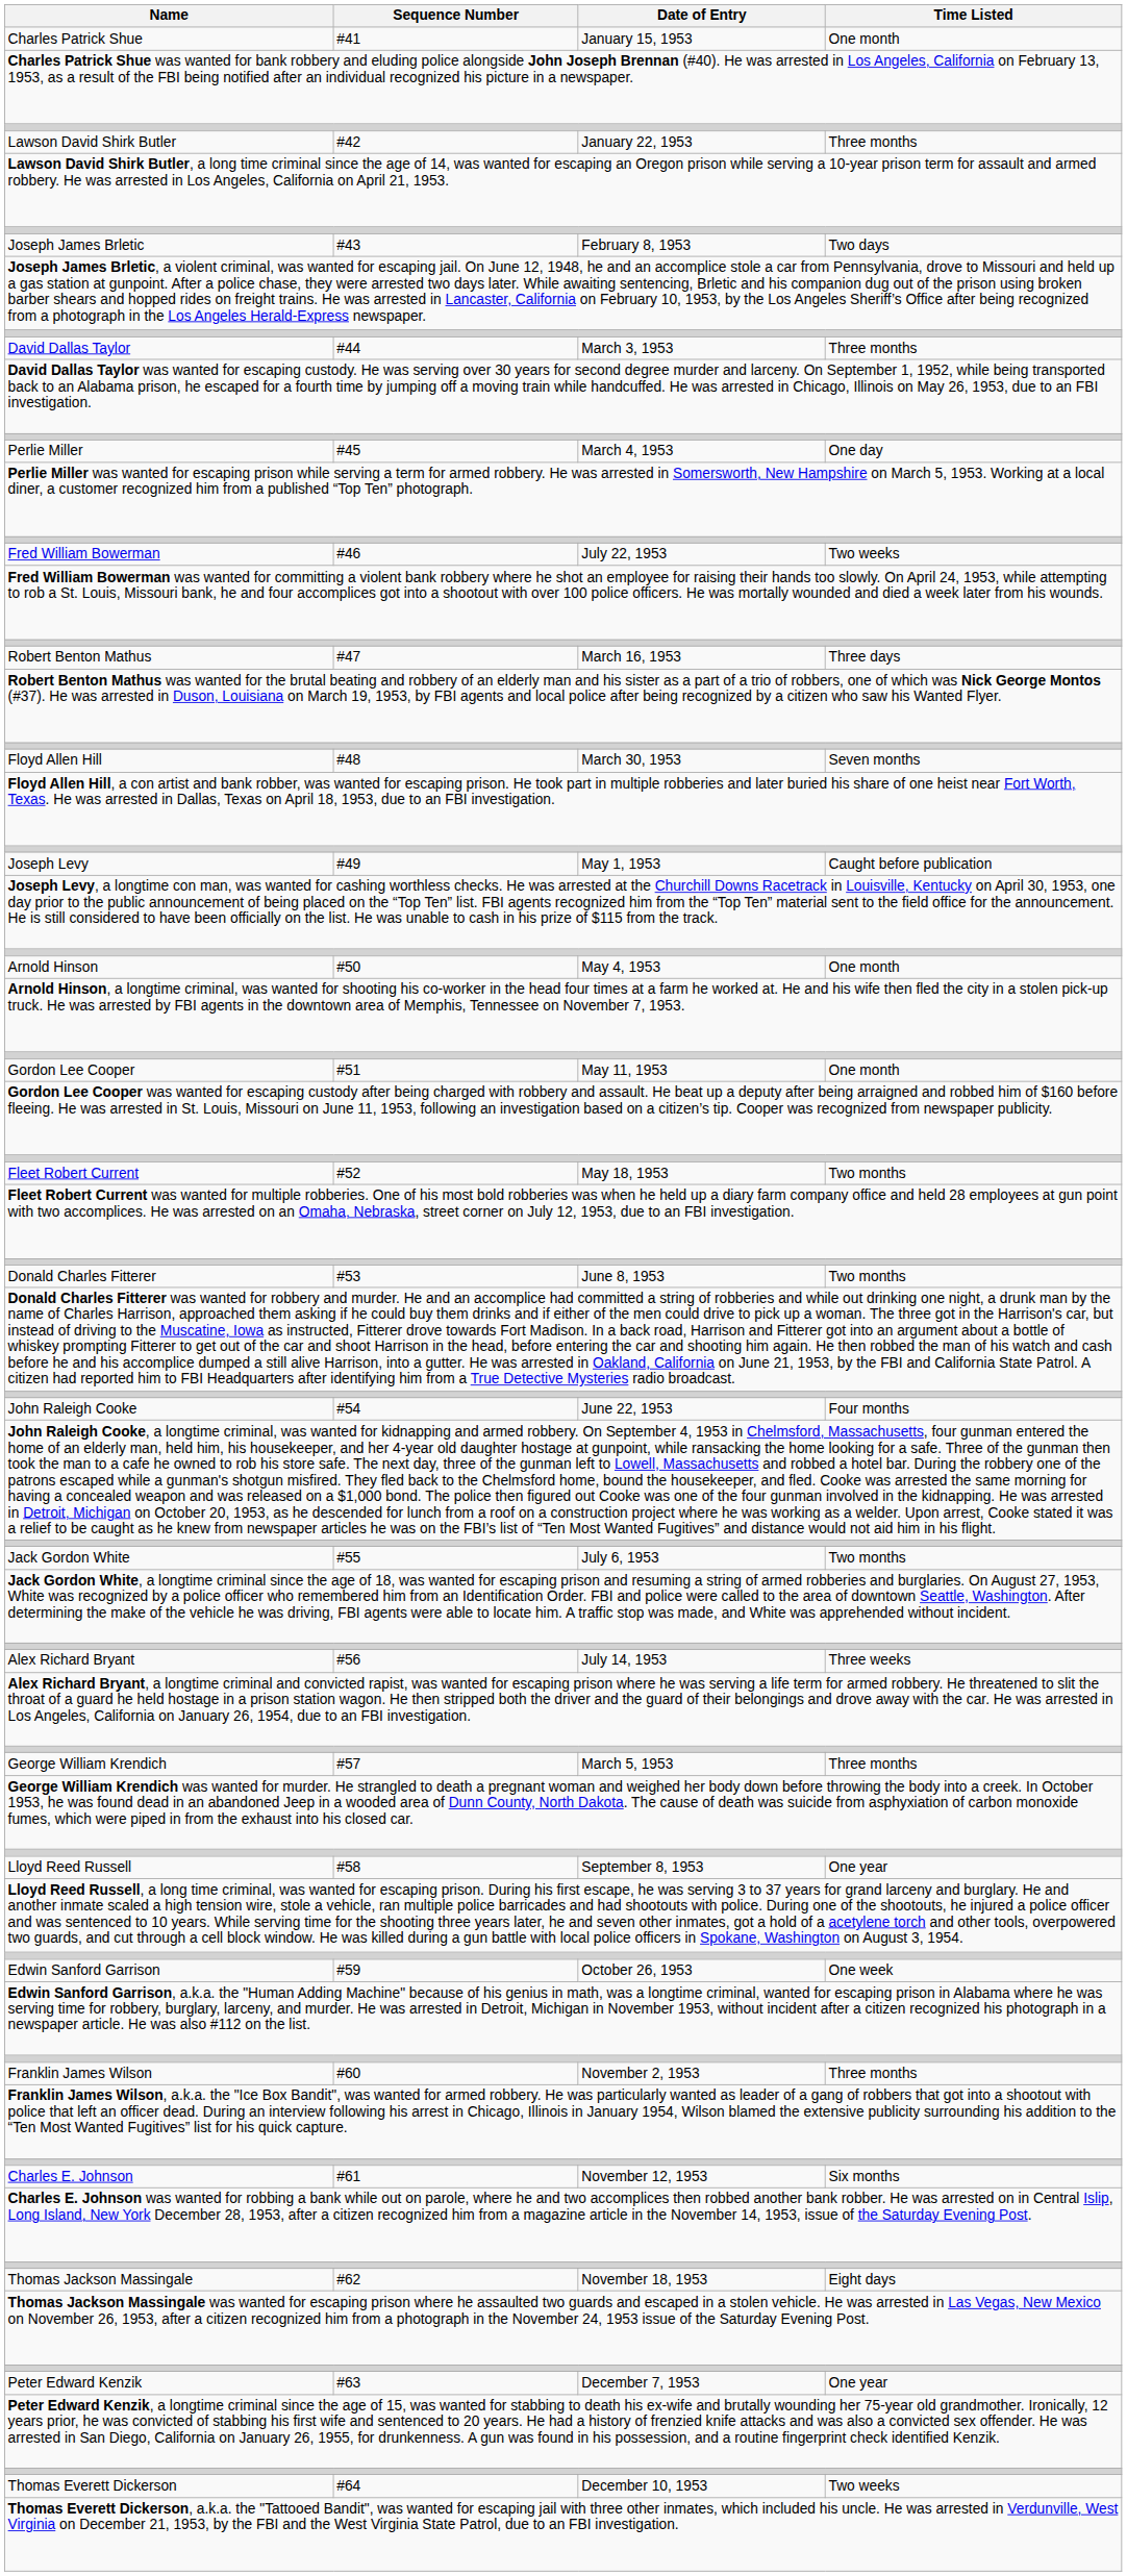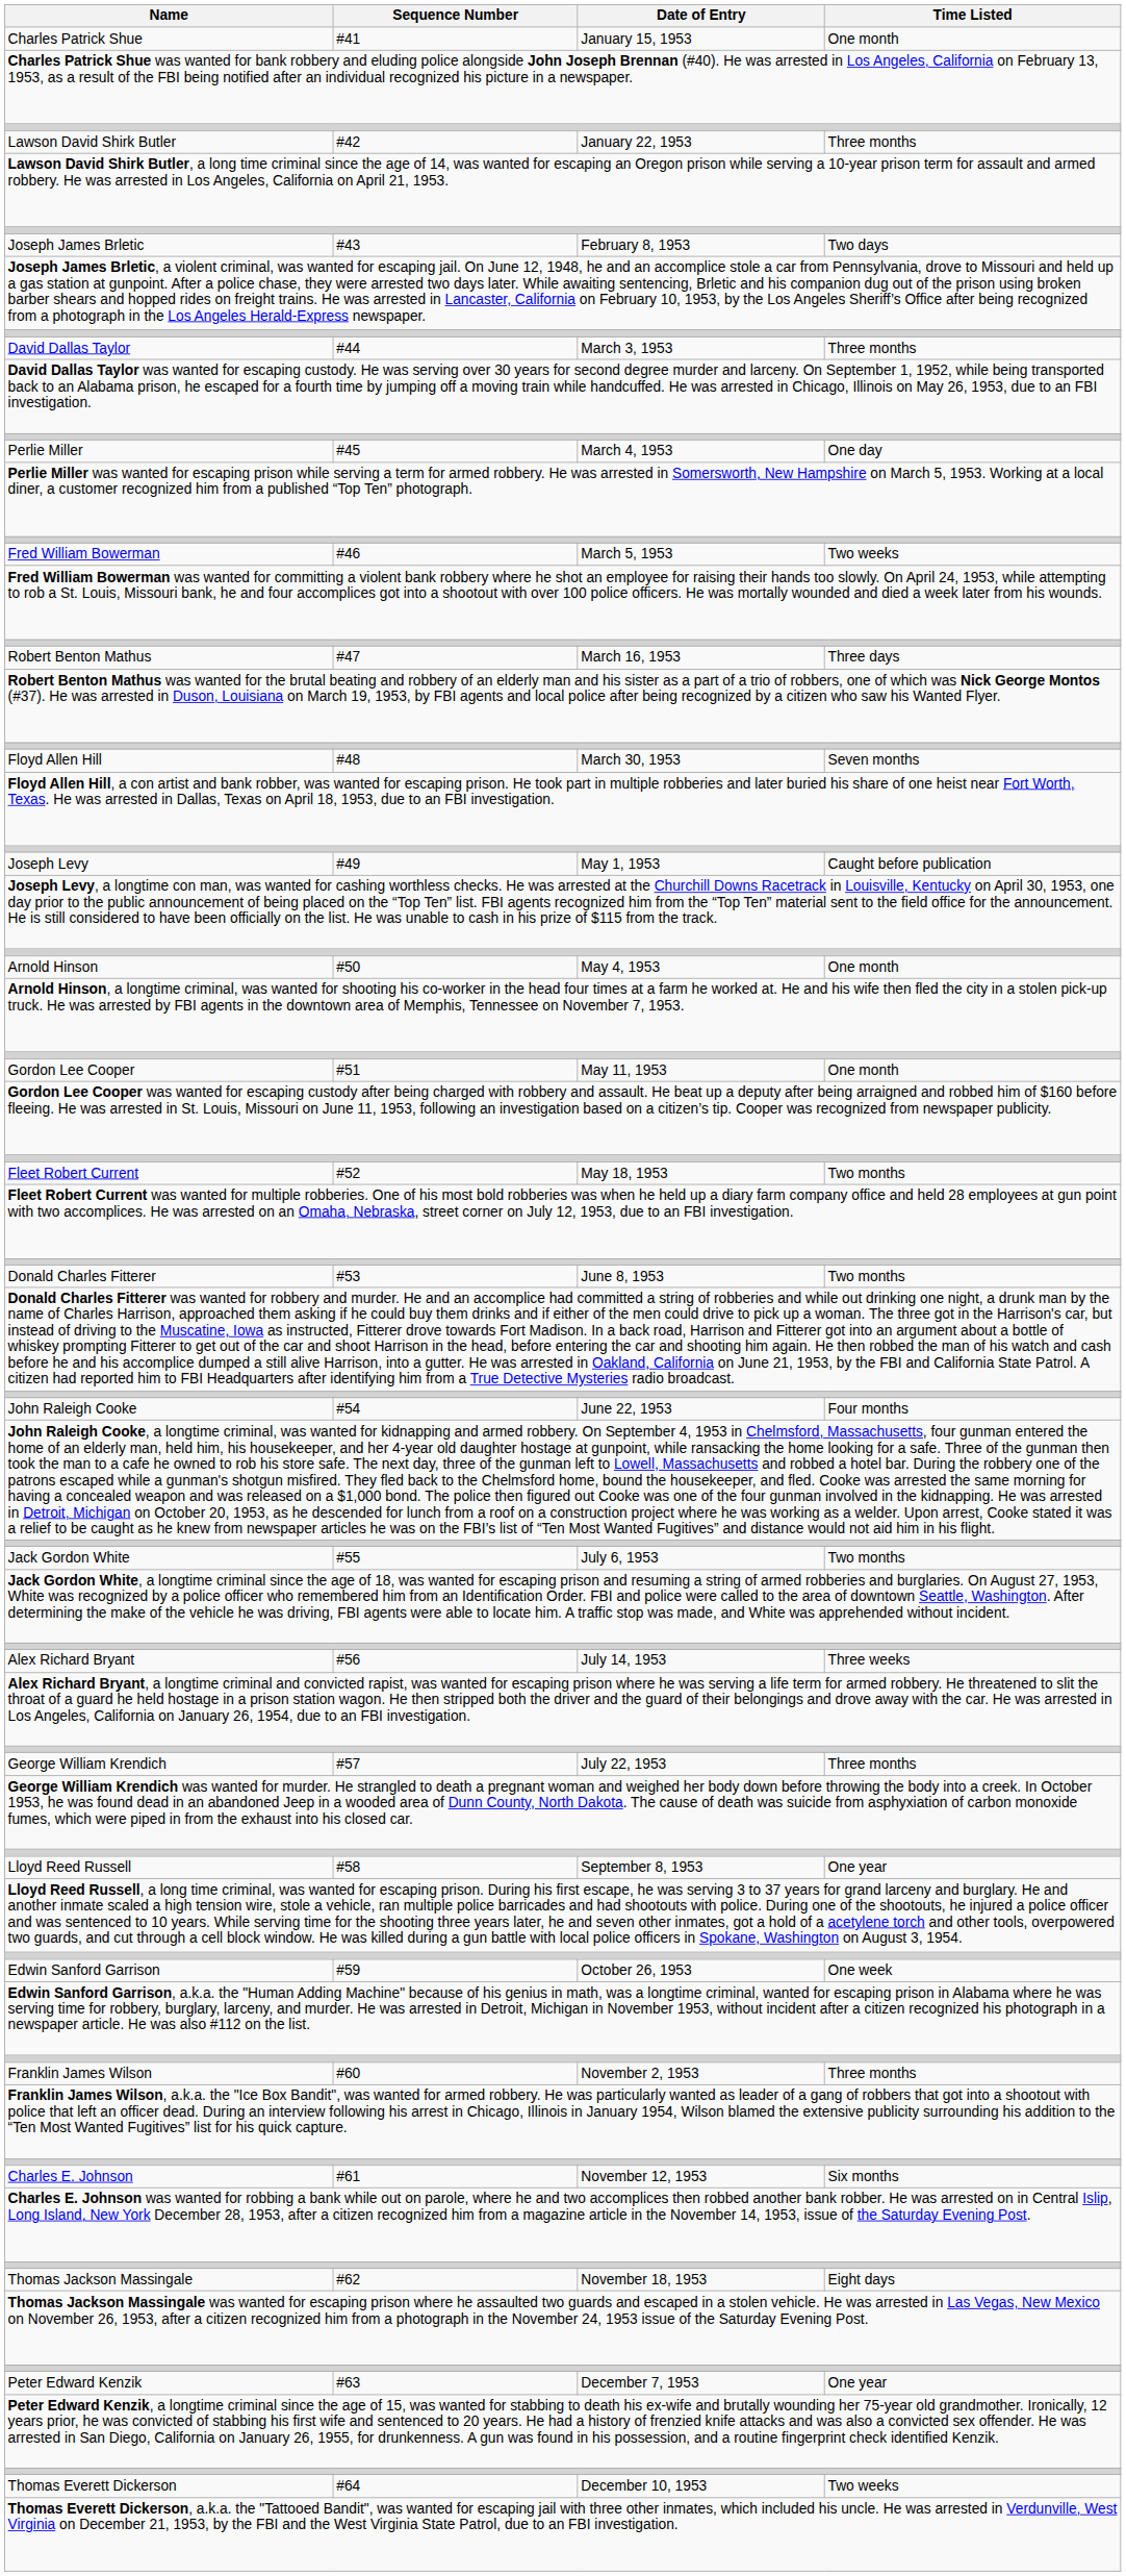 <table class="wikitable">
 <tr>
 <th>Name</th>
 <th>Sequence Number</th>
 <th>Date of Entry</th>
 <th>Time Listed</th>
 </tr>
 <tr>
 <td height="10">Charles Patrick Shue</td>
 <td>#41</td>
 <td>January 15, 1953</td>
 <td>One month</td>
 </tr>
 <tr>
 <td colspan="4" height="75" valign="top"><strong>Charles Patrick Shue</strong> was wanted for bank robbery and eluding police alongside <strong>John Joseph Brennan</strong> (#40). He was arrested in <a href='#'>Los Angeles, California</a> on February 13, 1953, as a result of the FBI being notified after an individual recognized his picture in a newspaper.</td>
 </tr>
 <tr>
 <td colspan="4" style="background-color:lightgrey;"></td>
 </tr>
 <tr>
 <td height="10">Lawson David Shirk Butler</td>
 <td>#42</td>
 <td>January 22, 1953</td>
 <td>Three months</td>
 </tr>
 <tr>
 <td colspan="4" height="75" valign="top"><strong>Lawson David Shirk Butler</strong>, a long time criminal since the age of 14, was wanted for escaping an Oregon prison while serving a 10-year prison term for assault and armed robbery. He was arrested in Los Angeles, California on April 21, 1953.</td>
 </tr>
 <tr>
 <td colspan="4" style="background-color:lightgrey;"></td>
 </tr>
 <tr>
 <td height="10">Joseph James Brletic</td>
 <td>#43</td>
 <td>February 8, 1953</td>
 <td>Two days</td>
 </tr>
 <tr>
 <td colspan="4" height="75" valign="top"><strong>Joseph James Brletic</strong>, a violent criminal, was wanted for escaping jail. On June 12, 1948, he and an accomplice stole a car from Pennsylvania, drove to Missouri and held up a gas station at gunpoint. After a police chase, they were arrested two days later. While awaiting sentencing, Brletic and his companion dug out of the prison using broken barber shears and hopped rides on freight trains. He was arrested in <a href='#'>Lancaster, California</a> on February 10, 1953, by the Los Angeles Sheriff’s Office after being recognized from a photograph in the <a href='#'>Los Angeles Herald-Express</a> newspaper.</td>
 </tr>
 <tr>
 <td colspan="4" style="background-color:lightgrey;"></td>
 </tr>
 <tr>
 <td height="10"><a href='#'>David Dallas Taylor</a></td>
 <td>#44</td>
 <td>March 3, 1953</td>
 <td>Three months</td>
 </tr>
 <tr>
 <td colspan="4" height="75" valign="top"><strong>David Dallas Taylor</strong> was wanted for escaping custody. He was serving over 30 years for second degree murder and larceny. On September 1, 1952, while being transported back to an Alabama prison, he escaped for a fourth time by jumping off a moving train while handcuffed. He was arrested in Chicago, Illinois on May 26, 1953, due to an FBI investigation.</td>
 </tr>
 <tr>
 <td colspan="4" style="background-color:lightgrey;"></td>
 </tr>
 <tr>
 <td height="10">Perlie Miller</td>
 <td>#45</td>
 <td>March 4, 1953</td>
 <td>One day</td>
 </tr>
 <tr>
 <td colspan="4" height="75" valign="top"><strong>Perlie Miller</strong> was wanted for escaping prison while serving a term for armed robbery. He was arrested in <a href='#'>Somersworth, New Hampshire</a> on March 5, 1953. Working at a local diner, a customer recognized him from a published “Top Ten” photograph.</td>
 </tr>
 <tr>
 <td colspan="4" style="background-color:lightgrey;"></td>
 </tr>
 <tr>
 <td height="10"><a href='#'>Fred William Bowerman</a></td>
 <td>#46</td>
-<td>July 22, 1953</td>
+<td>March 5, 1953</td>
 <td>Two weeks</td>
 </tr>
 <tr>
 <td colspan="4" height="75" valign="top"><strong>Fred William Bowerman</strong> was wanted for committing a violent bank robbery where he shot an employee for raising their hands too slowly. On April 24, 1953, while attempting to rob a St. Louis, Missouri bank, he and four accomplices got into a shootout with over 100 police officers. He was mortally wounded and died a week later from his wounds.</td>
 </tr>
 <tr>
 <td colspan="4" style="background-color:lightgrey;"></td>
 </tr>
 <tr>
 <td height="10">Robert Benton Mathus</td>
 <td>#47</td>
 <td>March 16, 1953</td>
 <td>Three days</td>
 </tr>
 <tr>
 <td colspan="4" height="75" valign="top"><strong>Robert Benton Mathus</strong> was wanted for the brutal beating and robbery of an elderly man and his sister as a part of a trio of robbers, one of which was <strong>Nick George Montos</strong> (#37). He was arrested in <a href='#'>Duson, Louisiana</a> on March 19, 1953, by FBI agents and local police after being recognized by a citizen who saw his Wanted Flyer.</td>
 </tr>
 <tr>
 <td colspan="4" style="background-color:lightgrey;"></td>
 </tr>
 <tr>
 <td height="10">Floyd Allen Hill</td>
 <td>#48</td>
 <td>March 30, 1953</td>
 <td>Seven months</td>
 </tr>
 <tr>
 <td colspan="4" height="75" valign="top"><strong>Floyd Allen Hill</strong>, a con artist and bank robber, was wanted for escaping prison. He took part in multiple robberies and later buried his share of one heist near <a href='#'>Fort Worth, Texas</a>. He was arrested in Dallas, Texas on April 18, 1953, due to an FBI investigation.</td>
 </tr>
 <tr>
 <td colspan="4" style="background-color:lightgrey;"></td>
 </tr>
 <tr>
 <td height="10">Joseph Levy</td>
 <td>#49</td>
 <td>May 1, 1953</td>
 <td>Caught before publication</td>
 </tr>
 <tr>
 <td colspan="4" height="75" valign="top"><strong>Joseph Levy</strong>, a longtime con man, was wanted for cashing worthless checks. He was arrested at the <a href='#'>Churchill Downs Racetrack</a> in <a href='#'>Louisville, Kentucky</a> on April 30, 1953, one day prior to the public announcement of being placed on the “Top Ten” list. FBI agents recognized him from the “Top Ten” material sent to the field office for the announcement. He is still considered to have been officially on the list. He was unable to cash in his prize of $115 from the track.</td>
 </tr>
 <tr>
 <td colspan="4" style="background-color:lightgrey;"></td>
 </tr>
 <tr>
 <td height="10">Arnold Hinson</td>
 <td>#50</td>
 <td>May 4, 1953</td>
 <td>One month</td>
 </tr>
 <tr>
 <td colspan="4" height="75" valign="top"><strong>Arnold Hinson</strong>, a longtime criminal, was wanted for shooting his co-worker in the head four times at a farm he worked at. He and his wife then fled the city in a stolen pick-up truck. He was arrested by FBI agents in the downtown area of Memphis, Tennessee on November 7, 1953.</td>
 </tr>
 <tr>
 <td colspan="4" style="background-color:lightgrey;"></td>
 </tr>
 <tr>
 <td height="10">Gordon Lee Cooper</td>
 <td>#51</td>
 <td>May 11, 1953</td>
 <td>One month</td>
 </tr>
 <tr>
 <td colspan="4" height="75" valign="top"><strong>Gordon Lee Cooper</strong> was wanted for escaping custody after being charged with robbery and assault. He beat up a deputy after being arraigned and robbed him of $160 before fleeing. He was arrested in St. Louis, Missouri on June 11, 1953, following an investigation based on a citizen’s tip. Cooper was recognized from newspaper publicity.</td>
 </tr>
 <tr>
 <td colspan="4" style="background-color:lightgrey;"></td>
 </tr>
 <tr>
 <td height="10"><a href='#'>Fleet Robert Current</a></td>
 <td>#52</td>
 <td>May 18, 1953</td>
 <td>Two months</td>
 </tr>
 <tr>
 <td colspan="4" height="75" valign="top"><strong>Fleet Robert Current</strong> was wanted for multiple robberies. One of his most bold robberies was when he held up a diary farm company office and held 28 employees at gun point with two accomplices. He was arrested on an <a href='#'>Omaha, Nebraska</a>, street corner on July 12, 1953, due to an FBI investigation.</td>
 </tr>
 <tr>
 <td colspan="4" style="background-color:lightgrey;"></td>
 </tr>
 <tr>
 <td height="10">Donald Charles Fitterer</td>
 <td>#53</td>
 <td>June 8, 1953</td>
 <td>Two months</td>
 </tr>
 <tr>
 <td colspan="4" height="75" valign="top"><strong>Donald Charles Fitterer</strong> was wanted for robbery and murder. He and an accomplice had committed a string of robberies and while out drinking one night, a drunk man by the name of Charles Harrison, approached them asking if he could buy them drinks and if either of the men could drive to pick up a woman. The three got in the Harrison's car, but instead of driving to the <a href='#'>Muscatine, Iowa</a> as instructed, Fitterer drove towards Fort Madison. In a back road, Harrison and Fitterer got into an argument about a bottle of whiskey prompting Fitterer to get out of the car and shoot Harrison in the head, before entering the car and shooting him again. He then robbed the man of his watch and cash before he and his accomplice dumped a still alive Harrison, into a gutter. He was arrested in <a href='#'>Oakland, California</a> on June 21, 1953, by the FBI and California State Patrol. A citizen had reported him to FBI Headquarters after identifying him from a <a href='#'>True Detective Mysteries</a> radio broadcast.</td>
 </tr>
 <tr>
 <td colspan="4" style="background-color:lightgrey;"></td>
 </tr>
 <tr>
 <td height="10">John Raleigh Cooke</td>
 <td>#54</td>
 <td>June 22, 1953</td>
 <td>Four months</td>
 </tr>
 <tr>
 <td colspan="4" height="75" valign="top"><strong>John Raleigh Cooke</strong>, a longtime criminal, was wanted for kidnapping and armed robbery. On September 4, 1953 in <a href='#'>Chelmsford, Massachusetts</a>, four gunman entered the home of an elderly man, held him, his housekeeper, and her 4-year old daughter hostage at gunpoint, while ransacking the home looking for a safe. Three of the gunman then took the man to a cafe he owned to rob his store safe. The next day, three of the gunman left to <a href='#'>Lowell, Massachusetts</a> and robbed a hotel bar. During the robbery one of the patrons escaped while a gunman's shotgun misfired. They fled back to the Chelmsford home, bound the housekeeper, and fled. Cooke was arrested the same morning for having a concealed weapon and was released on a $1,000 bond. The police then figured out Cooke was one of the four gunman involved in the kidnapping. He was arrested in <a href='#'>Detroit, Michigan</a> on October 20, 1953, as he descended for lunch from a roof on a construction project where he was working as a welder. Upon arrest, Cooke stated it was a relief to be caught as he knew from newspaper articles he was on the FBI’s list of “Ten Most Wanted Fugitives” and distance would not aid him in his flight.</td>
 </tr>
 <tr>
 <td colspan="4" style="background-color:lightgrey;"></td>
 </tr>
 <tr>
 <td height="10">Jack Gordon White</td>
 <td>#55</td>
 <td>July 6, 1953</td>
 <td>Two months</td>
 </tr>
 <tr>
 <td colspan="4" height="75" valign="top"><strong>Jack Gordon White</strong>, a longtime criminal since the age of 18, was wanted for escaping prison and resuming a string of armed robberies and burglaries. On August 27, 1953, White was recognized by a police officer who remembered him from an Identification Order. FBI and police were called to the area of downtown <a href='#'>Seattle, Washington</a>. After determining the make of the vehicle he was driving, FBI agents were able to locate him. A traffic stop was made, and White was apprehended without incident.</td>
 </tr>
 <tr>
 <td colspan="4" style="background-color:lightgrey;"></td>
 </tr>
 <tr>
 <td height="10">Alex Richard Bryant</td>
 <td>#56</td>
 <td>July 14, 1953</td>
 <td>Three weeks</td>
 </tr>
 <tr>
 <td colspan="4" height="75" valign="top"><strong>Alex Richard Bryant</strong>, a longtime criminal and convicted rapist, was wanted for escaping prison where he was serving a life term for armed robbery. He threatened to slit the throat of a guard he held hostage in a prison station wagon. He then stripped both the driver and the guard of their belongings and drove away with the car. He was arrested in Los Angeles, California on January 26, 1954, due to an FBI investigation.</td>
 </tr>
 <tr>
 <td colspan="4" style="background-color:lightgrey;"></td>
 </tr>
 <tr>
 <td height="10">George William Krendich</td>
 <td>#57</td>
-<td>March 5, 1953</td>
+<td>July 22, 1953</td>
 <td>Three months</td>
 </tr>
 <tr>
 <td colspan="4" height="75" valign="top"><strong>George William Krendich</strong> was wanted for murder. He strangled to death a pregnant woman and weighed her body down before throwing the body into a creek. In October 1953, he was found dead in an abandoned Jeep in a wooded area of <a href='#'>Dunn County, North Dakota</a>. The cause of death was suicide from asphyxiation of carbon monoxide fumes, which were piped in from the exhaust into his closed car.</td>
 </tr>
 <tr>
 <td colspan="4" style="background-color:lightgrey;"></td>
 </tr>
 <tr>
 <td height="10">Lloyd Reed Russell</td>
 <td>#58</td>
 <td>September 8, 1953</td>
 <td>One year</td>
 </tr>
 <tr>
 <td colspan="4" height="75" valign="top"><strong>Lloyd Reed Russell</strong>, a long time criminal, was wanted for escaping prison. During his first escape, he was serving 3 to 37 years for grand larceny and burglary. He and another inmate scaled a high tension wire, stole a vehicle, ran multiple police barricades and had shootouts with police. During one of the shootouts, he injured a police officer and was sentenced to 10 years. While serving time for the shooting three years later, he and seven other inmates, got a hold of a <a href='#'>acetylene torch</a> and other tools, overpowered two guards, and cut through a cell block window. He was killed during a gun battle with local police officers in <a href='#'>Spokane, Washington</a> on August 3, 1954.</td>
 </tr>
 <tr>
 <td colspan="4" style="background-color:lightgrey;"></td>
 </tr>
 <tr>
 <td height="10">Edwin Sanford Garrison</td>
 <td>#59</td>
 <td>October 26, 1953</td>
 <td>One week</td>
 </tr>
 <tr>
 <td colspan="4" height="75" valign="top"><strong>Edwin Sanford Garrison</strong>, a.k.a. the "Human Adding Machine" because of his genius in math, was a longtime criminal, wanted for escaping prison in Alabama where he was serving time for robbery, burglary, larceny, and murder. He was arrested in Detroit, Michigan in November 1953, without incident after a citizen recognized his photograph in a newspaper article. He was also #112 on the list.</td>
 </tr>
 <tr>
 <td colspan="4" style="background-color:lightgrey;"></td>
 </tr>
 <tr>
 <td height="10">Franklin James Wilson</td>
 <td>#60</td>
 <td>November 2, 1953</td>
 <td>Three months</td>
 </tr>
 <tr>
 <td colspan="4" height="75" valign="top"><strong>Franklin James Wilson</strong>, a.k.a. the "Ice Box Bandit", was wanted for armed robbery. He was particularly wanted as leader of a gang of robbers that got into a shootout with police that left an officer dead. During an interview following his arrest in Chicago, Illinois in January 1954, Wilson blamed the extensive publicity surrounding his addition to the “Ten Most Wanted Fugitives” list for his quick capture.</td>
 </tr>
 <tr>
 <td colspan="4" style="background-color:lightgrey;"></td>
 </tr>
 <tr>
 <td height="10"><a href='#'>Charles E. Johnson</a></td>
 <td>#61</td>
 <td>November 12, 1953</td>
 <td>Six months</td>
 </tr>
 <tr>
 <td colspan="4" height="75" valign="top"><strong>Charles E. Johnson</strong> was wanted for robbing a bank while out on parole, where he and two accomplices then robbed another bank robber. He was arrested on in Central <a href='#'>Islip</a>, <a href='#'>Long Island, New York</a> December 28, 1953, after a citizen recognized him from a magazine article in the November 14, 1953, issue of <a href='#'>the Saturday Evening Post</a>.</td>
 </tr>
 <tr>
 <td colspan="4" style="background-color:lightgrey;"></td>
 </tr>
 <tr>
 <td height="10">Thomas Jackson Massingale</td>
 <td>#62</td>
 <td>November 18, 1953</td>
 <td>Eight days</td>
 </tr>
 <tr>
 <td colspan="4" height="75" valign="top"><strong>Thomas Jackson Massingale</strong> was wanted for escaping prison where he assaulted two guards and escaped in a stolen vehicle. He was arrested in <a href='#'>Las Vegas, New Mexico</a> on November 26, 1953, after a citizen recognized him from a photograph in the November 24, 1953 issue of the Saturday Evening Post.</td>
 </tr>
 <tr>
 <td colspan="4" style="background-color:lightgrey;"></td>
 </tr>
 <tr>
 <td height="10">Peter Edward Kenzik</td>
 <td>#63</td>
 <td>December 7, 1953</td>
 <td>One year</td>
 </tr>
 <tr>
 <td colspan="4" height="75" valign="top"><strong>Peter Edward Kenzik</strong>, a longtime criminal since the age of 15, was wanted for stabbing to death his ex-wife and brutally wounding her 75-year old grandmother. Ironically, 12 years prior, he was convicted of stabbing his first wife and sentenced to 20 years. He had a history of frenzied knife attacks and was also a convicted sex offender. He was arrested in San Diego, California  on January 26, 1955, for drunkenness. A gun was found in his possession, and a routine fingerprint check identified Kenzik.</td>
 </tr>
 <tr>
 <td colspan="4" style="background-color:lightgrey;"></td>
 </tr>
 <tr>
 <td height="10">Thomas Everett Dickerson</td>
 <td>#64</td>
 <td>December 10, 1953</td>
 <td>Two weeks</td>
 </tr>
 <tr>
 <td colspan="4" height="75" valign="top"><strong>Thomas Everett Dickerson</strong>, a.k.a. the "Tattooed Bandit", was wanted for escaping jail with three other inmates, which included his uncle. He was arrested in <a href='#'>Verdunville, West Virginia</a> on December 21, 1953, by the FBI and the West Virginia State Patrol, due to an FBI investigation.</td>
 </tr>
 </table>
